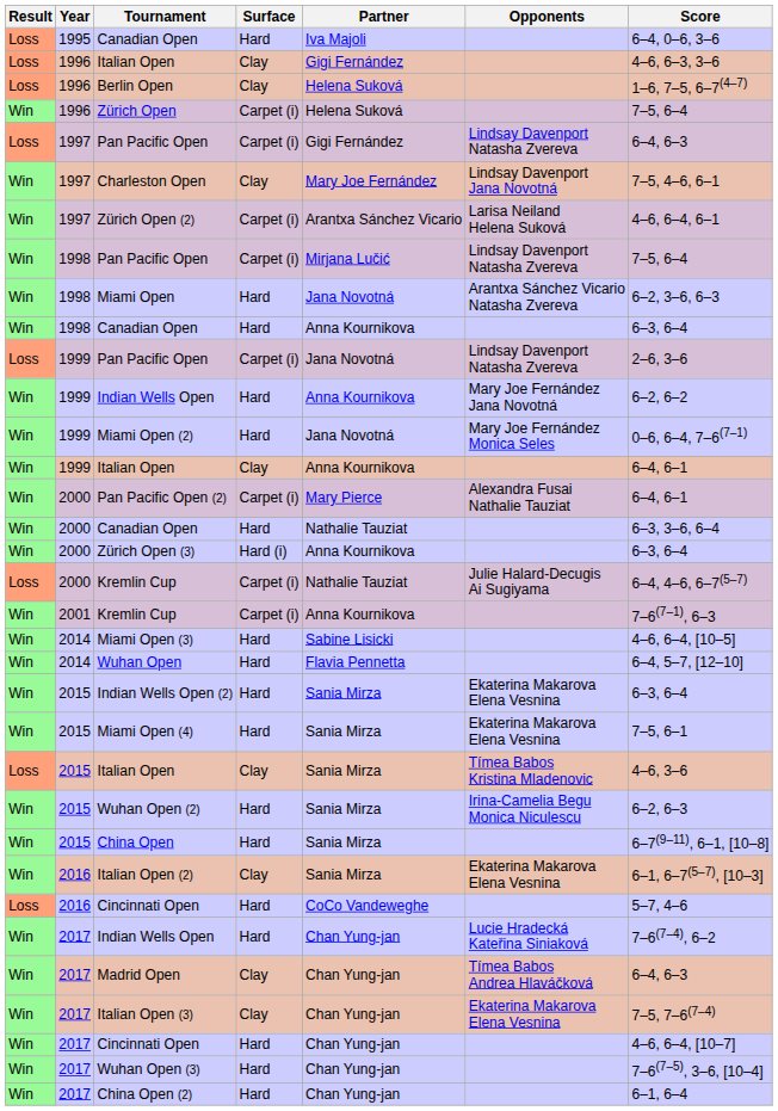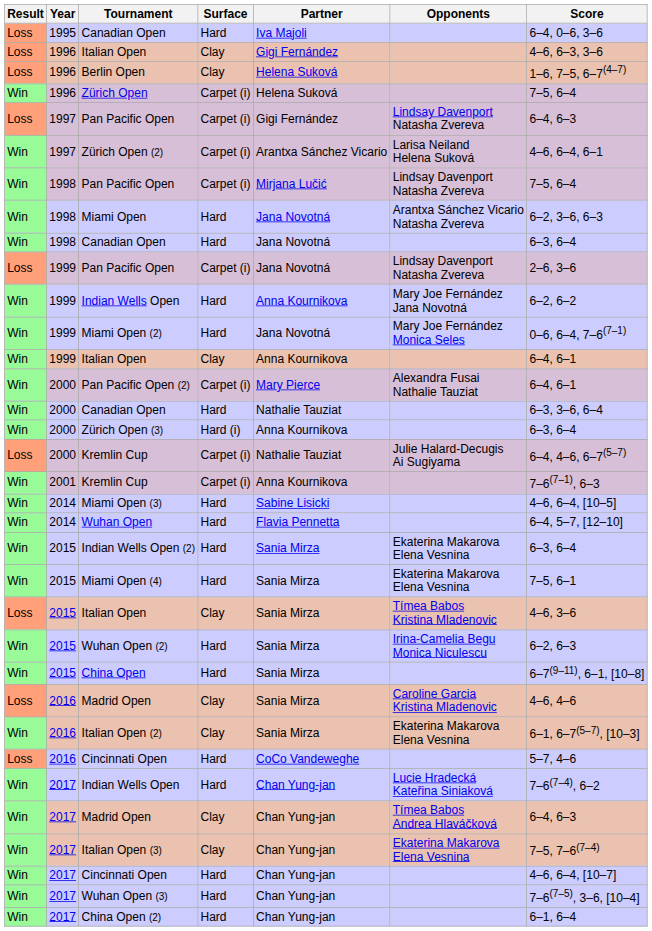 <table class="sortable wikitable">
 <tr>
 <th>Result</th>
 <th>Year</th>
 <th>Tournament</th>
 <th>Surface</th>
 <th>Partner</th>
 <th>Opponents</th>
 <th class="unsortable">Score</th>
 </tr>
 <tr style="background:#ccccff;">
 <td style="background:#ffa07a;">Loss</td>
 <td>1995</td>
 <td>Canadian Open</td>
 <td>Hard</td>
 <td> <a href='#'>Iva Majoli</a></td>
 <td></td>
 <td>6–4, 0–6, 3–6</td>
 </tr>
 <tr style="background:#ebc2af;">
 <td style="background:#ffa07a;">Loss</td>
 <td>1996</td>
 <td>Italian Open</td>
 <td>Clay</td>
 <td> <a href='#'>Gigi Fernández</a></td>
 <td></td>
 <td>4–6, 6–3, 3–6</td>
 </tr>
 <tr style="background:#ebc2af;">
 <td style="background:#ffa07a;">Loss</td>
 <td>1996</td>
 <td>Berlin Open</td>
 <td>Clay</td>
 <td> <a href='#'>Helena Suková</a></td>
 <td></td>
 <td>1–6, 7–5, 6–7<sup>(4–7)</sup></td>
 </tr>
 <tr bgcolor=thistle>
 <td style="background:#98fb98;">Win</td>
 <td>1996</td>
 <td><a href='#'>Zürich Open</a></td>
 <td>Carpet (i)</td>
 <td> Helena Suková</td>
 <td></td>
 <td>7–5, 6–4</td>
 </tr>
 <tr bgcolor=thistle>
 <td style="background:#ffa07a;">Loss</td>
 <td>1997</td>
 <td>Pan Pacific Open</td>
 <td>Carpet (i)</td>
 <td> Gigi Fernández</td>
 <td> <a href='#'>Lindsay Davenport</a><br> Natasha Zvereva</td>
 <td>6–4, 6–3</td>
 </tr>
-<tr style="background:#ebc2af;">
-<td style="background:#98fb98;">Win</td>
-<td>1997</td>
-<td>Charleston Open</td>
-<td>Clay</td>
-<td> <a href='#'>Mary Joe Fernández</a></td>
-<td> Lindsay Davenport<br> <a href='#'>Jana Novotná</a></td>
-<td>7–5, 4–6, 6–1</td>
-</tr>
 <tr bgcolor=thistle>
 <td style="background:#98fb98;">Win</td>
 <td>1997</td>
 <td>Zürich Open <small>(2)</small></td>
 <td>Carpet (i)</td>
 <td> Arantxa Sánchez Vicario</td>
 <td> Larisa Neiland<br> Helena Suková</td>
 <td>4–6, 6–4, 6–1</td>
 </tr>
 <tr bgcolor=thistle>
 <td style="background:#98fb98;">Win</td>
 <td>1998</td>
 <td>Pan Pacific Open</td>
 <td>Carpet (i)</td>
 <td> <a href='#'>Mirjana Lučić</a></td>
 <td> Lindsay Davenport<br> Natasha Zvereva</td>
 <td>7–5, 6–4</td>
 </tr>
 <tr style="background:#ccccff;">
 <td style="background:#98fb98;">Win</td>
 <td>1998</td>
 <td>Miami Open</td>
 <td>Hard</td>
 <td> <a href='#'>Jana Novotná</a></td>
 <td> Arantxa Sánchez Vicario<br> Natasha Zvereva</td>
 <td>6–2, 3–6, 6–3</td>
 </tr>
 <tr style="background:#ccccff;">
 <td style="background:#98fb98;">Win</td>
 <td>1998</td>
 <td>Canadian Open</td>
 <td>Hard</td>
-<td> Anna Kournikova</td>
+<td> Jana Novotná</td>
 <td></td>
 <td>6–3, 6–4</td>
 </tr>
 <tr bgcolor=thistle>
 <td style="background:#ffa07a;">Loss</td>
 <td>1999</td>
 <td>Pan Pacific Open</td>
 <td>Carpet (i)</td>
 <td> Jana Novotná</td>
 <td> Lindsay Davenport<br> Natasha Zvereva</td>
 <td>2–6, 3–6</td>
 </tr>
 <tr style="background:#ccccff;">
 <td style="background:#98fb98;">Win</td>
 <td>1999</td>
 <td><a href='#'>Indian Wells</a> Open</td>
 <td>Hard</td>
 <td> <a href='#'>Anna Kournikova</a></td>
 <td> Mary Joe Fernández<br> Jana Novotná</td>
 <td>6–2, 6–2</td>
 </tr>
 <tr style="background:#ccccff;">
 <td style="background:#98fb98;">Win</td>
 <td>1999</td>
 <td>Miami Open <small>(2)</small></td>
 <td>Hard</td>
 <td> Jana Novotná</td>
 <td> Mary Joe Fernández<br> <a href='#'>Monica Seles</a></td>
 <td>0–6, 6–4, 7–6<sup>(7–1)</sup></td>
 </tr>
 <tr style="background:#ebc2af;">
 <td style="background:#98fb98;">Win</td>
 <td>1999</td>
 <td>Italian Open</td>
 <td>Clay</td>
 <td> Anna Kournikova</td>
 <td></td>
 <td>6–4, 6–1</td>
 </tr>
 <tr bgcolor=thistle>
 <td style="background:#98fb98;">Win</td>
 <td>2000</td>
 <td>Pan Pacific Open <small>(2)</small></td>
 <td>Carpet (i)</td>
 <td> <a href='#'>Mary Pierce</a></td>
 <td> Alexandra Fusai<br> Nathalie Tauziat</td>
 <td>6–4, 6–1</td>
 </tr>
 <tr style="background:#ccccff;">
 <td style="background:#98fb98;">Win</td>
 <td>2000</td>
 <td>Canadian Open</td>
 <td>Hard</td>
 <td> Nathalie Tauziat</td>
 <td></td>
 <td>6–3, 3–6, 6–4</td>
 </tr>
 <tr style="background:#ccccff;">
 <td style="background:#98fb98;">Win</td>
 <td>2000</td>
 <td>Zürich Open <small>(3)</small></td>
 <td>Hard (i)</td>
 <td> Anna Kournikova</td>
 <td></td>
 <td>6–3, 6–4</td>
 </tr>
 <tr bgcolor=thistle>
 <td style="background:#ffa07a;">Loss</td>
 <td>2000</td>
 <td>Kremlin Cup</td>
 <td>Carpet (i)</td>
 <td> Nathalie Tauziat</td>
 <td> Julie Halard-Decugis<br> Ai Sugiyama</td>
 <td>6–4, 4–6, 6–7<sup>(5–7)</sup></td>
 </tr>
 <tr bgcolor=thistle>
 <td style="background:#98fb98;">Win</td>
 <td>2001</td>
 <td>Kremlin Cup</td>
 <td>Carpet (i)</td>
 <td> Anna Kournikova</td>
 <td></td>
 <td>7–6<sup>(7–1)</sup>, 6–3</td>
 </tr>
 <tr bgcolor=#CCCCFF>
 <td style="background:#98fb98;">Win</td>
 <td>2014</td>
 <td>Miami Open <small>(3)</small></td>
 <td>Hard</td>
 <td> <a href='#'>Sabine Lisicki</a></td>
 <td></td>
 <td>4–6, 6–4, [10–5]</td>
 </tr>
 <tr bgcolor=#CCCCFF>
 <td style="background:#98fb98;">Win</td>
 <td>2014</td>
 <td><a href='#'>Wuhan Open</a></td>
 <td>Hard</td>
 <td> <a href='#'>Flavia Pennetta</a></td>
 <td></td>
 <td>6–4, 5–7, [12–10]</td>
 </tr>
 <tr bgcolor=#CCCCFF>
 <td style="background:#98fb98;">Win</td>
 <td>2015</td>
 <td>Indian Wells Open <small>(2)</small></td>
 <td>Hard</td>
 <td> <a href='#'>Sania Mirza</a></td>
 <td> Ekaterina Makarova<br> Elena Vesnina</td>
 <td>6–3, 6–4</td>
 </tr>
 <tr bgcolor=#CCCCFF>
 <td style="background:#98fb98;">Win</td>
 <td>2015</td>
 <td>Miami Open <small>(4)</small></td>
 <td>Hard</td>
 <td> Sania Mirza</td>
 <td> Ekaterina Makarova<br> Elena Vesnina</td>
 <td>7–5, 6–1</td>
 </tr>
 <tr style="background:#ebc2af;">
 <td style="background:#ffa07a;">Loss</td>
 <td><a href='#'>2015</a></td>
 <td>Italian Open</td>
 <td>Clay</td>
 <td> Sania Mirza</td>
 <td> <a href='#'>Tímea Babos</a> <br>  <a href='#'>Kristina Mladenovic</a></td>
 <td>4–6, 3–6</td>
 </tr>
 <tr bgcolor=#CCCCFF>
 <td style="background:#98fb98;">Win</td>
 <td><a href='#'>2015</a></td>
 <td>Wuhan Open <small>(2)</small></td>
 <td>Hard</td>
 <td> Sania Mirza</td>
 <td> <a href='#'>Irina-Camelia Begu</a><br>  <a href='#'>Monica Niculescu</a></td>
 <td>6–2, 6–3</td>
 </tr>
 <tr bgcolor="#CCCCFF">
 <td style="background:#98fb98;">Win</td>
 <td><a href='#'>2015</a></td>
 <td><a href='#'>China Open</a></td>
 <td>Hard</td>
 <td> Sania Mirza</td>
 <td></td>
 <td>6–7<sup>(9–11)</sup>, 6–1, [10–8]</td>
 </tr>
 <tr bgcolor="EBC2AF">
+<td style="background:#ffa07a;">Loss</td>
+<td><a href='#'>2016</a></td>
+<td>Madrid Open</td>
+<td>Clay</td>
+<td> Sania Mirza</td>
+<td> <a href='#'>Caroline Garcia</a> <br>  <a href='#'>Kristina Mladenovic</a></td>
+<td>4–6, 4–6</td>
+</tr>
+<tr bgcolor="EBC2AF">
 <td style="background:#98fb98;">Win</td>
 <td><a href='#'>2016</a></td>
 <td>Italian Open <small>(2)</small></td>
 <td>Clay</td>
 <td> Sania Mirza</td>
 <td> Ekaterina Makarova<br> Elena Vesnina</td>
 <td>6–1, 6–7<sup>(5–7)</sup>, [10–3]</td>
 </tr>
 <tr bgcolor="#CCCCFF">
 <td style="background:#ffa07a;">Loss</td>
 <td><a href='#'>2016</a></td>
 <td>Cincinnati Open</td>
 <td>Hard</td>
 <td> <a href='#'>CoCo Vandeweghe</a></td>
 <td></td>
 <td>5–7, 4–6</td>
 </tr>
 <tr style="background:#ccccff;">
 <td style="background:#98fb98;">Win</td>
 <td><a href='#'>2017</a></td>
 <td>Indian Wells Open</td>
 <td>Hard</td>
 <td> <a href='#'>Chan Yung-jan</a></td>
 <td> <a href='#'>Lucie Hradecká</a> <br>  <a href='#'>Kateřina Siniaková</a></td>
 <td>7–6<sup>(7–4)</sup>, 6–2</td>
 </tr>
 <tr style="background:#ebc2af;">
 <td style="background:#98fb98;">Win</td>
 <td><a href='#'>2017</a></td>
 <td>Madrid Open</td>
 <td>Clay</td>
 <td> Chan Yung-jan</td>
 <td> <a href='#'>Tímea Babos</a> <br>  <a href='#'>Andrea Hlaváčková</a></td>
 <td>6–4, 6–3</td>
 </tr>
 <tr style="background:#ebc2af;">
 <td style="background:#98fb98;">Win</td>
 <td><a href='#'>2017</a></td>
 <td>Italian Open <small>(3)</small></td>
 <td>Clay</td>
 <td> Chan Yung-jan</td>
 <td> <a href='#'>Ekaterina Makarova</a> <br>  <a href='#'>Elena Vesnina</a></td>
 <td>7–5, 7–6<sup>(7–4)</sup></td>
 </tr>
 <tr style="background:#ccccff;">
 <td style="background:#98fb98;">Win</td>
 <td><a href='#'>2017</a></td>
 <td>Cincinnati Open</td>
 <td>Hard</td>
 <td> Chan Yung-jan</td>
 <td></td>
 <td>4–6, 6–4, [10–7]</td>
 </tr>
 <tr style="background:#ccccff;">
 <td style="background:#98fb98;">Win</td>
 <td><a href='#'>2017</a></td>
 <td>Wuhan Open <small>(3)</small></td>
 <td>Hard</td>
 <td> Chan Yung-jan</td>
 <td></td>
 <td>7–6<sup>(7–5)</sup>, 3–6, [10–4]</td>
 </tr>
 <tr style="background:#ccccff;">
 <td style="background:#98fb98;">Win</td>
 <td><a href='#'>2017</a></td>
 <td>China Open <small>(2)</small></td>
 <td>Hard</td>
 <td> Chan Yung-jan</td>
 <td></td>
 <td>6–1, 6–4</td>
 </tr>
 </table>
